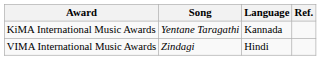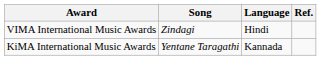 <table class="wikitable">
 <tr>
 <th>Award</th>
 <th>Song</th>
 <th>Language</th>
 <th>Ref.</th>
 </tr>
 <tr>
+<td>VIMA International Music Awards</td>
+<td><em>Zindagi</em></td>
+<td>Hindi</td>
+<td></td>
+</tr>
+<tr>
 <td>KiMA International Music Awards</td>
 <td><em>Yentane Taragathi</em></td>
 <td>Kannada</td>
 <td></td>
 </tr>
-<tr>
-<td>VIMA International Music Awards</td>
-<td><em>Zindagi</em></td>
-<td>Hindi</td>
-<td></td>
-</tr>
 </table>
